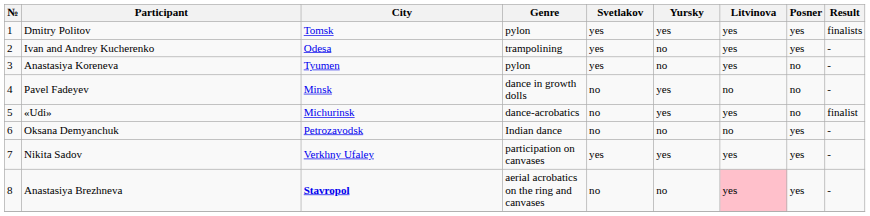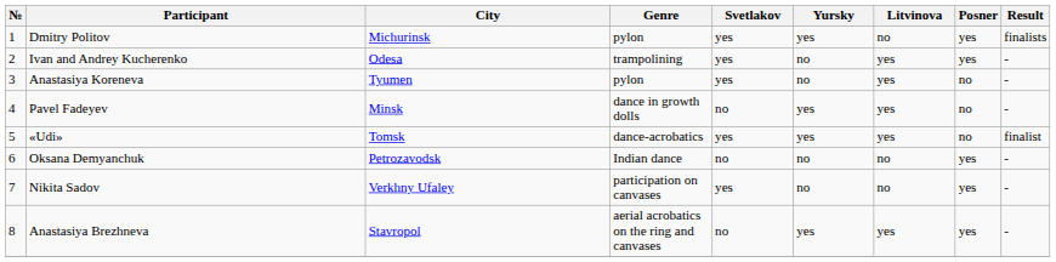 <table class="wikitable">
 <tr>
 <th width="2%">№</th>
 <th width="35%">Participant</th>
 <th width="25%">City</th>
 <th width="10%">Genre</th>
 <th width="8%">Svetlakov</th>
 <th width="8%">Yursky</th>
 <th width="8%">Litvinova</th>
 <th width="8%">Posner</th>
 <th width="8%">Result</th>
 </tr>
 <tr>
 <td>1</td>
 <td>Dmitry Politov</td>
-<td><a href='#'>Tomsk</a></td>
+<td><a href='#'>Michurinsk</a></td>
 <td>pylon</td>
 <td>yes</td>
 <td>yes</td>
-<td>yes</td>
+<td>no</td>
 <td>yes</td>
 <td>finalists</td>
 </tr>
 <tr>
 <td>2</td>
 <td>Ivan and Andrey Kucherenko</td>
 <td><a href='#'>Odesa</a></td>
 <td>trampolining</td>
 <td>yes</td>
 <td>no</td>
 <td>yes</td>
 <td>yes</td>
 <td>-</td>
 </tr>
 <tr>
 <td>3</td>
 <td>Anastasiya Koreneva</td>
 <td><a href='#'>Tyumen</a></td>
 <td>pylon</td>
 <td>yes</td>
 <td>no</td>
 <td>yes</td>
 <td>no</td>
 <td>-</td>
 </tr>
 <tr>
 <td>4</td>
 <td>Pavel Fadeyev</td>
 <td><a href='#'>Minsk</a></td>
 <td>dance in growth dolls</td>
 <td>no</td>
 <td>yes</td>
-<td>no</td>
+<td>yes</td>
 <td>no</td>
 <td>-</td>
 </tr>
 <tr>
 <td>5</td>
 <td>«Udi»</td>
-<td><a href='#'>Michurinsk</a></td>
+<td><a href='#'>Tomsk</a></td>
 <td>dance-acrobatics</td>
-<td>no</td>
+<td>yes</td>
 <td>yes</td>
 <td>yes</td>
 <td>no</td>
 <td>finalist</td>
 </tr>
 <tr>
 <td>6</td>
 <td>Oksana Demyanchuk</td>
 <td><a href='#'>Petrozavodsk</a></td>
 <td>Indian dance</td>
 <td>no</td>
 <td>no</td>
 <td>no</td>
 <td>yes</td>
 <td>-</td>
 </tr>
 <tr>
 <td>7</td>
 <td>Nikita Sadov</td>
 <td><a href='#'>Verkhny Ufaley</a></td>
 <td>participation on canvases</td>
 <td>yes</td>
+<td>no</td>
+<td>no</td>
+<td>yes</td>
+<td>-</td>
+</tr>
+<tr>
+<td>8</td>
+<td>Anastasiya Brezhneva</td>
+<td><a href='#'>Stavropol</a></td>
+<td>aerial acrobatics on the ring and canvases</td>
+<td>no</td>
 <td>yes</td>
 <td>yes</td>
 <td>yes</td>
 <td>-</td>
 </tr>
 <tr>
-<td>8</td>
-<td>Anastasiya Brezhneva</td>
-<td><strong><a href='#'>Stavropol</a></strong></td>
-<td>aerial acrobatics on the ring and canvases</td>
-<td>no</td>
-<td>no</td>
-<td style="background: pink;">yes</td>
-<td>yes</td>
-<td>-</td>
-</tr>
-<tr>
 </tr>
 </table>
